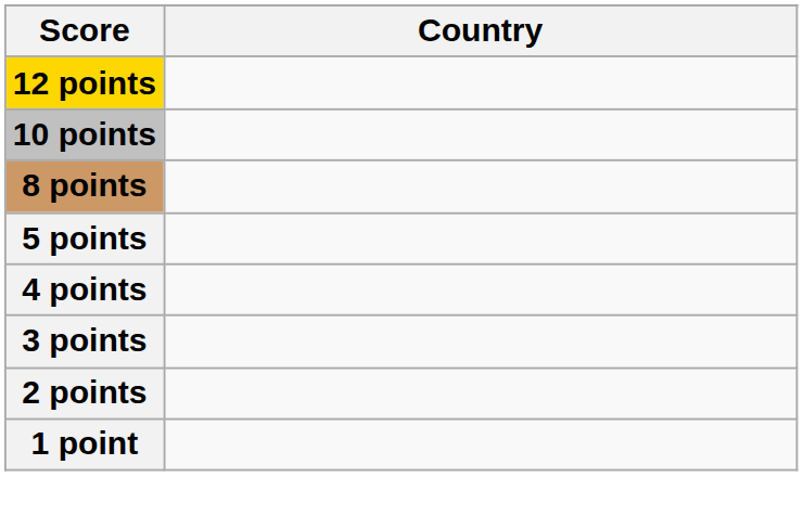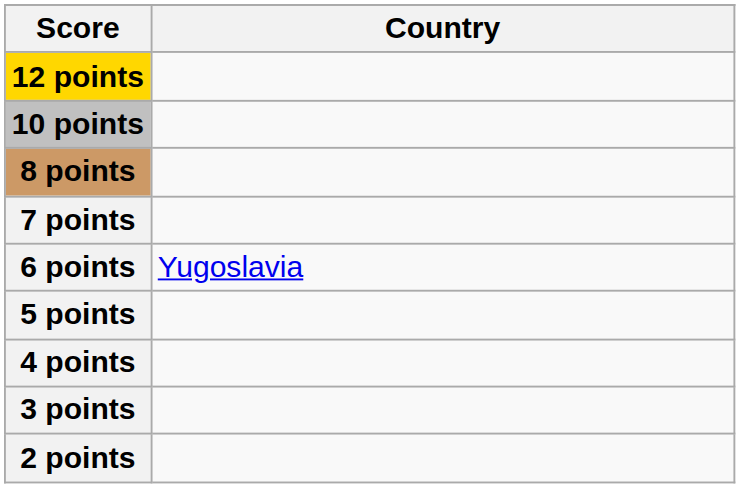 <table class="wikitable">
 <tr>
 </tr>
 <tr>
 <th scope="col" width="20%">Score</th>
 <th scope="col">Country</th>
 </tr>
 <tr>
 <th scope="row" style="background:gold">12 points</th>
 <td></td>
 </tr>
 <tr>
 <th scope="row" style="background:silver">10 points</th>
 <td></td>
 </tr>
 <tr>
 <th scope="row" style="background:#CC9966">8 points</th>
 <td></td>
 </tr>
 <tr>
+<th scope="row">7 points</th>
+<td></td>
+</tr>
+<tr>
+<th scope="row">6 points</th>
+<td> <a href='#'>Yugoslavia</a></td>
+</tr>
+<tr>
 <th scope="row">5 points</th>
 <td></td>
 </tr>
 <tr>
 <th scope="row">4 points</th>
 <td></td>
 </tr>
 <tr>
 <th scope="row">3 points</th>
 <td></td>
 </tr>
 <tr>
 <th scope="row">2 points</th>
 <td></td>
 </tr>
-<tr>
-<th scope="row">1 point</th>
-<td></td>
-</tr>
 </table>
